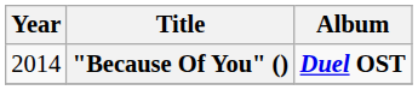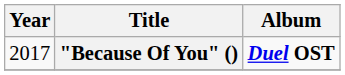 <table class="wikitable plainrowheaders" style="text-align:center;">
 <tr>
 <th scope="col">Year</th>
 <th scope="col">Title</th>
 <th scope="col">Album</th>
 </tr>
 <tr>
-<td>2014</td>
+<td>2017</td>
 <th scope="row">"Because Of You" ()</th>
 <td><strong><em><a href='#'>Duel</a></em> OST</strong></td>
 </tr>
 <tr>
 </tr>
 </table>
